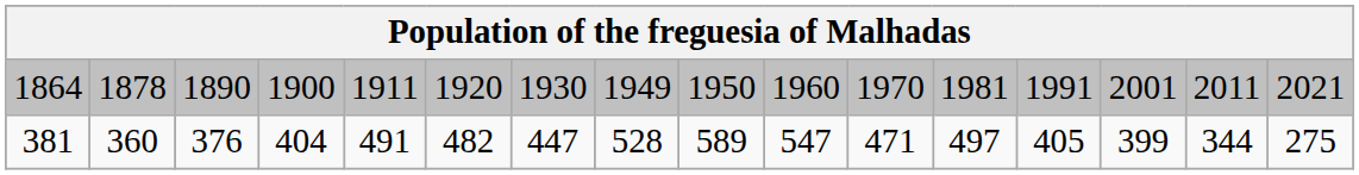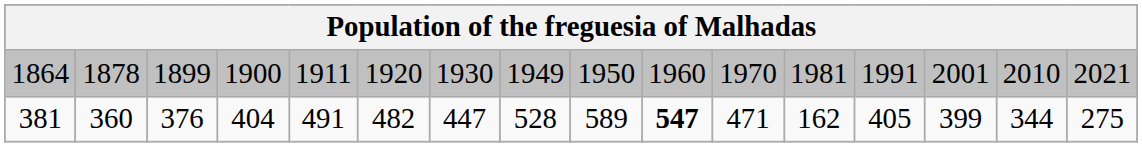 <table class="wikitable">
 <tr>
 <th colspan="16">Population of the freguesia of Malhadas </th>
 </tr>
 <tr bgcolor="#C0C0C0">
 <td align="center">1864</td>
 <td align="center">1878</td>
-<td align="center">1890</td>
+<td align="center">1899</td>
 <td align="center">1900</td>
 <td align="center">1911</td>
 <td align="center">1920</td>
 <td align="center">1930</td>
 <td align="center">1949</td>
 <td align="center">1950</td>
 <td align="center">1960</td>
 <td align="center">1970</td>
 <td align="center">1981</td>
 <td align="center">1991</td>
 <td align="center">2001</td>
-<td align="center">2011</td>
+<td align="center">2010</td>
 <td align="center">2021</td>
 </tr>
 <tr>
 <td align="center">381</td>
 <td align="center">360</td>
 <td align="center">376</td>
 <td align="center">404</td>
 <td align="center">491</td>
 <td align="center">482</td>
 <td align="center">447</td>
 <td align="center">528</td>
 <td align="center">589</td>
-<td align="center">547</td>
+<td align="center"><strong>547</strong></td>
 <td align="center">471</td>
-<td align="center">497</td>
+<td align="center">162</td>
 <td align="center">405</td>
 <td align="center">399</td>
 <td align="center">344</td>
 <td align="center">275</td>
 </tr>
 </table>
